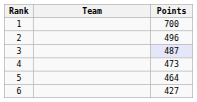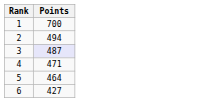 <table class="wikitable" style="text-align:center;">
 <tr>
 <th width=40>Rank</th>
-<th width=180>Team</th>
 <th width=60>Points</th>
 </tr>
 <tr>
 <td>1</td>
-<td align=left></td>
 <td>700</td>
 </tr>
 <tr>
 <td>2</td>
-<td align=left></td>
-<td>496</td>
+<td>494</td>
 </tr>
 <tr>
 <td>3</td>
-<td align=left></td>
 <td style="background: lavender;">487</td>
 </tr>
 <tr>
 <td>4</td>
-<td align=left></td>
-<td>473</td>
+<td>471</td>
 </tr>
 <tr>
 <td>5</td>
-<td align=left></td>
 <td>464</td>
 </tr>
 <tr>
 <td>6</td>
-<td align=left></td>
 <td>427</td>
 </tr>
 </table>
